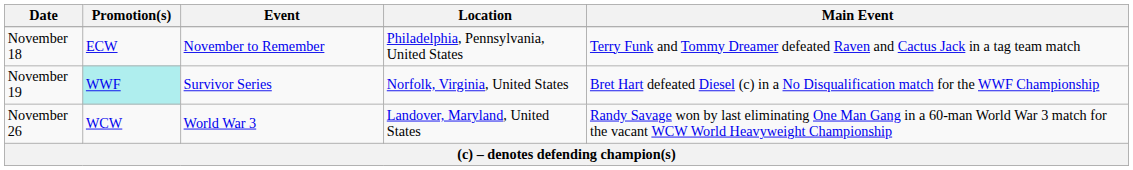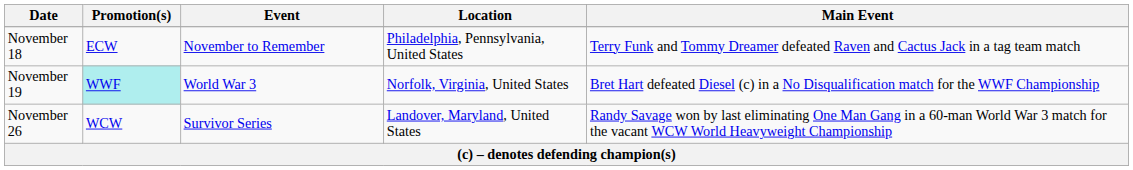 <table class="wikitable" style="width:100%;">
 <tr>
 <th width="5%">Date</th>
 <th width="5%">Promotion(s)</th>
 <th style="width:15%;">Event</th>
 <th style="width:15%;">Location</th>
 <th style="width:40%;">Main Event</th>
 </tr>
 <tr style="width:20%;" |Notes>
 </tr>
 <tr>
 <td>November 18</td>
 <td><a href='#'>ECW</a></td>
 <td><a href='#'>November to Remember</a></td>
 <td><a href='#'>Philadelphia</a>, Pennsylvania, United States</td>
 <td><a href='#'>Terry Funk</a> and <a href='#'>Tommy Dreamer</a> defeated <a href='#'>Raven</a> and <a href='#'>Cactus Jack</a> in a tag team match</td>
 </tr>
 <tr>
 <td>November 19</td>
 <td style="background: paleturquoise;"><a href='#'>WWF</a></td>
-<td><a href='#'>Survivor Series</a></td>
+<td><a href='#'>World War 3</a></td>
 <td><a href='#'>Norfolk, Virginia</a>, United States</td>
 <td><a href='#'>Bret Hart</a> defeated <a href='#'>Diesel</a> (c) in a <a href='#'>No Disqualification match</a> for the <a href='#'>WWF Championship</a></td>
 </tr>
 <tr>
 <td>November 26</td>
 <td><a href='#'>WCW</a></td>
-<td><a href='#'>World War 3</a></td>
+<td><a href='#'>Survivor Series</a></td>
 <td><a href='#'>Landover, Maryland</a>, United States</td>
 <td><a href='#'>Randy Savage</a> won by last eliminating <a href='#'>One Man Gang</a> in a 60-man World War 3 match for the vacant <a href='#'>WCW World Heavyweight Championship</a></td>
 </tr>
 <tr>
 <th colspan="6">(c) – denotes defending champion(s)</th>
 </tr>
 </table>
